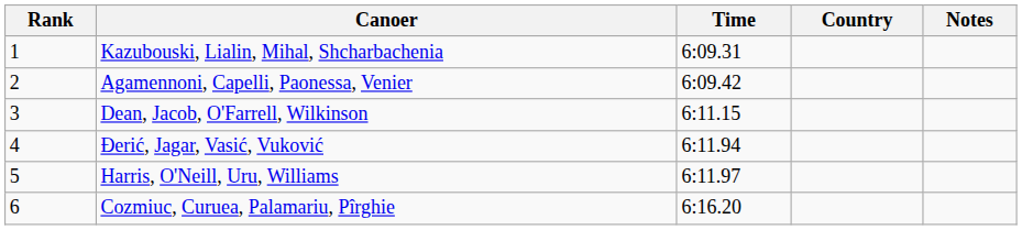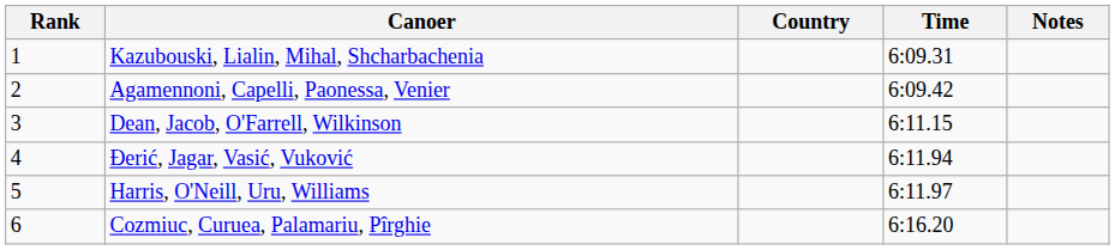 <table class="wikitable sortable" width=65%>
 <tr>
 <th>Rank</th>
 <th>Canoer</th>
+<th>Country</th>
 <th>Time</th>
-<th>Country</th>
 <th>Notes</th>
 </tr>
 <tr>
 <td>1</td>
 <td><a href='#'>Kazubouski</a>, <a href='#'>Lialin</a>, <a href='#'>Mihal</a>, <a href='#'>Shcharbachenia</a></td>
+<td></td>
 <td>6:09.31</td>
-<td></td>
 <td></td>
 </tr>
 <tr>
 <td>2</td>
 <td><a href='#'>Agamennoni</a>, <a href='#'>Capelli</a>, <a href='#'>Paonessa</a>, <a href='#'>Venier</a></td>
+<td></td>
 <td>6:09.42</td>
-<td></td>
 <td></td>
 </tr>
 <tr>
 <td>3</td>
 <td><a href='#'>Dean</a>, <a href='#'>Jacob</a>, <a href='#'>O'Farrell</a>, <a href='#'>Wilkinson</a></td>
+<td></td>
 <td>6:11.15</td>
-<td></td>
 <td></td>
 </tr>
 <tr>
 <td>4</td>
 <td><a href='#'>Đerić</a>, <a href='#'>Jagar</a>, <a href='#'>Vasić</a>, <a href='#'>Vuković</a></td>
+<td></td>
 <td>6:11.94</td>
-<td></td>
 <td></td>
 </tr>
 <tr>
 <td>5</td>
 <td><a href='#'>Harris</a>, <a href='#'>O'Neill</a>, <a href='#'>Uru</a>, <a href='#'>Williams</a></td>
+<td></td>
 <td>6:11.97</td>
-<td></td>
 <td></td>
 </tr>
 <tr>
 <td>6</td>
 <td><a href='#'>Cozmiuc</a>, <a href='#'>Curuea</a>, <a href='#'>Palamariu</a>, <a href='#'>Pîrghie</a></td>
+<td></td>
 <td>6:16.20</td>
-<td></td>
 <td></td>
 </tr>
 </table>
